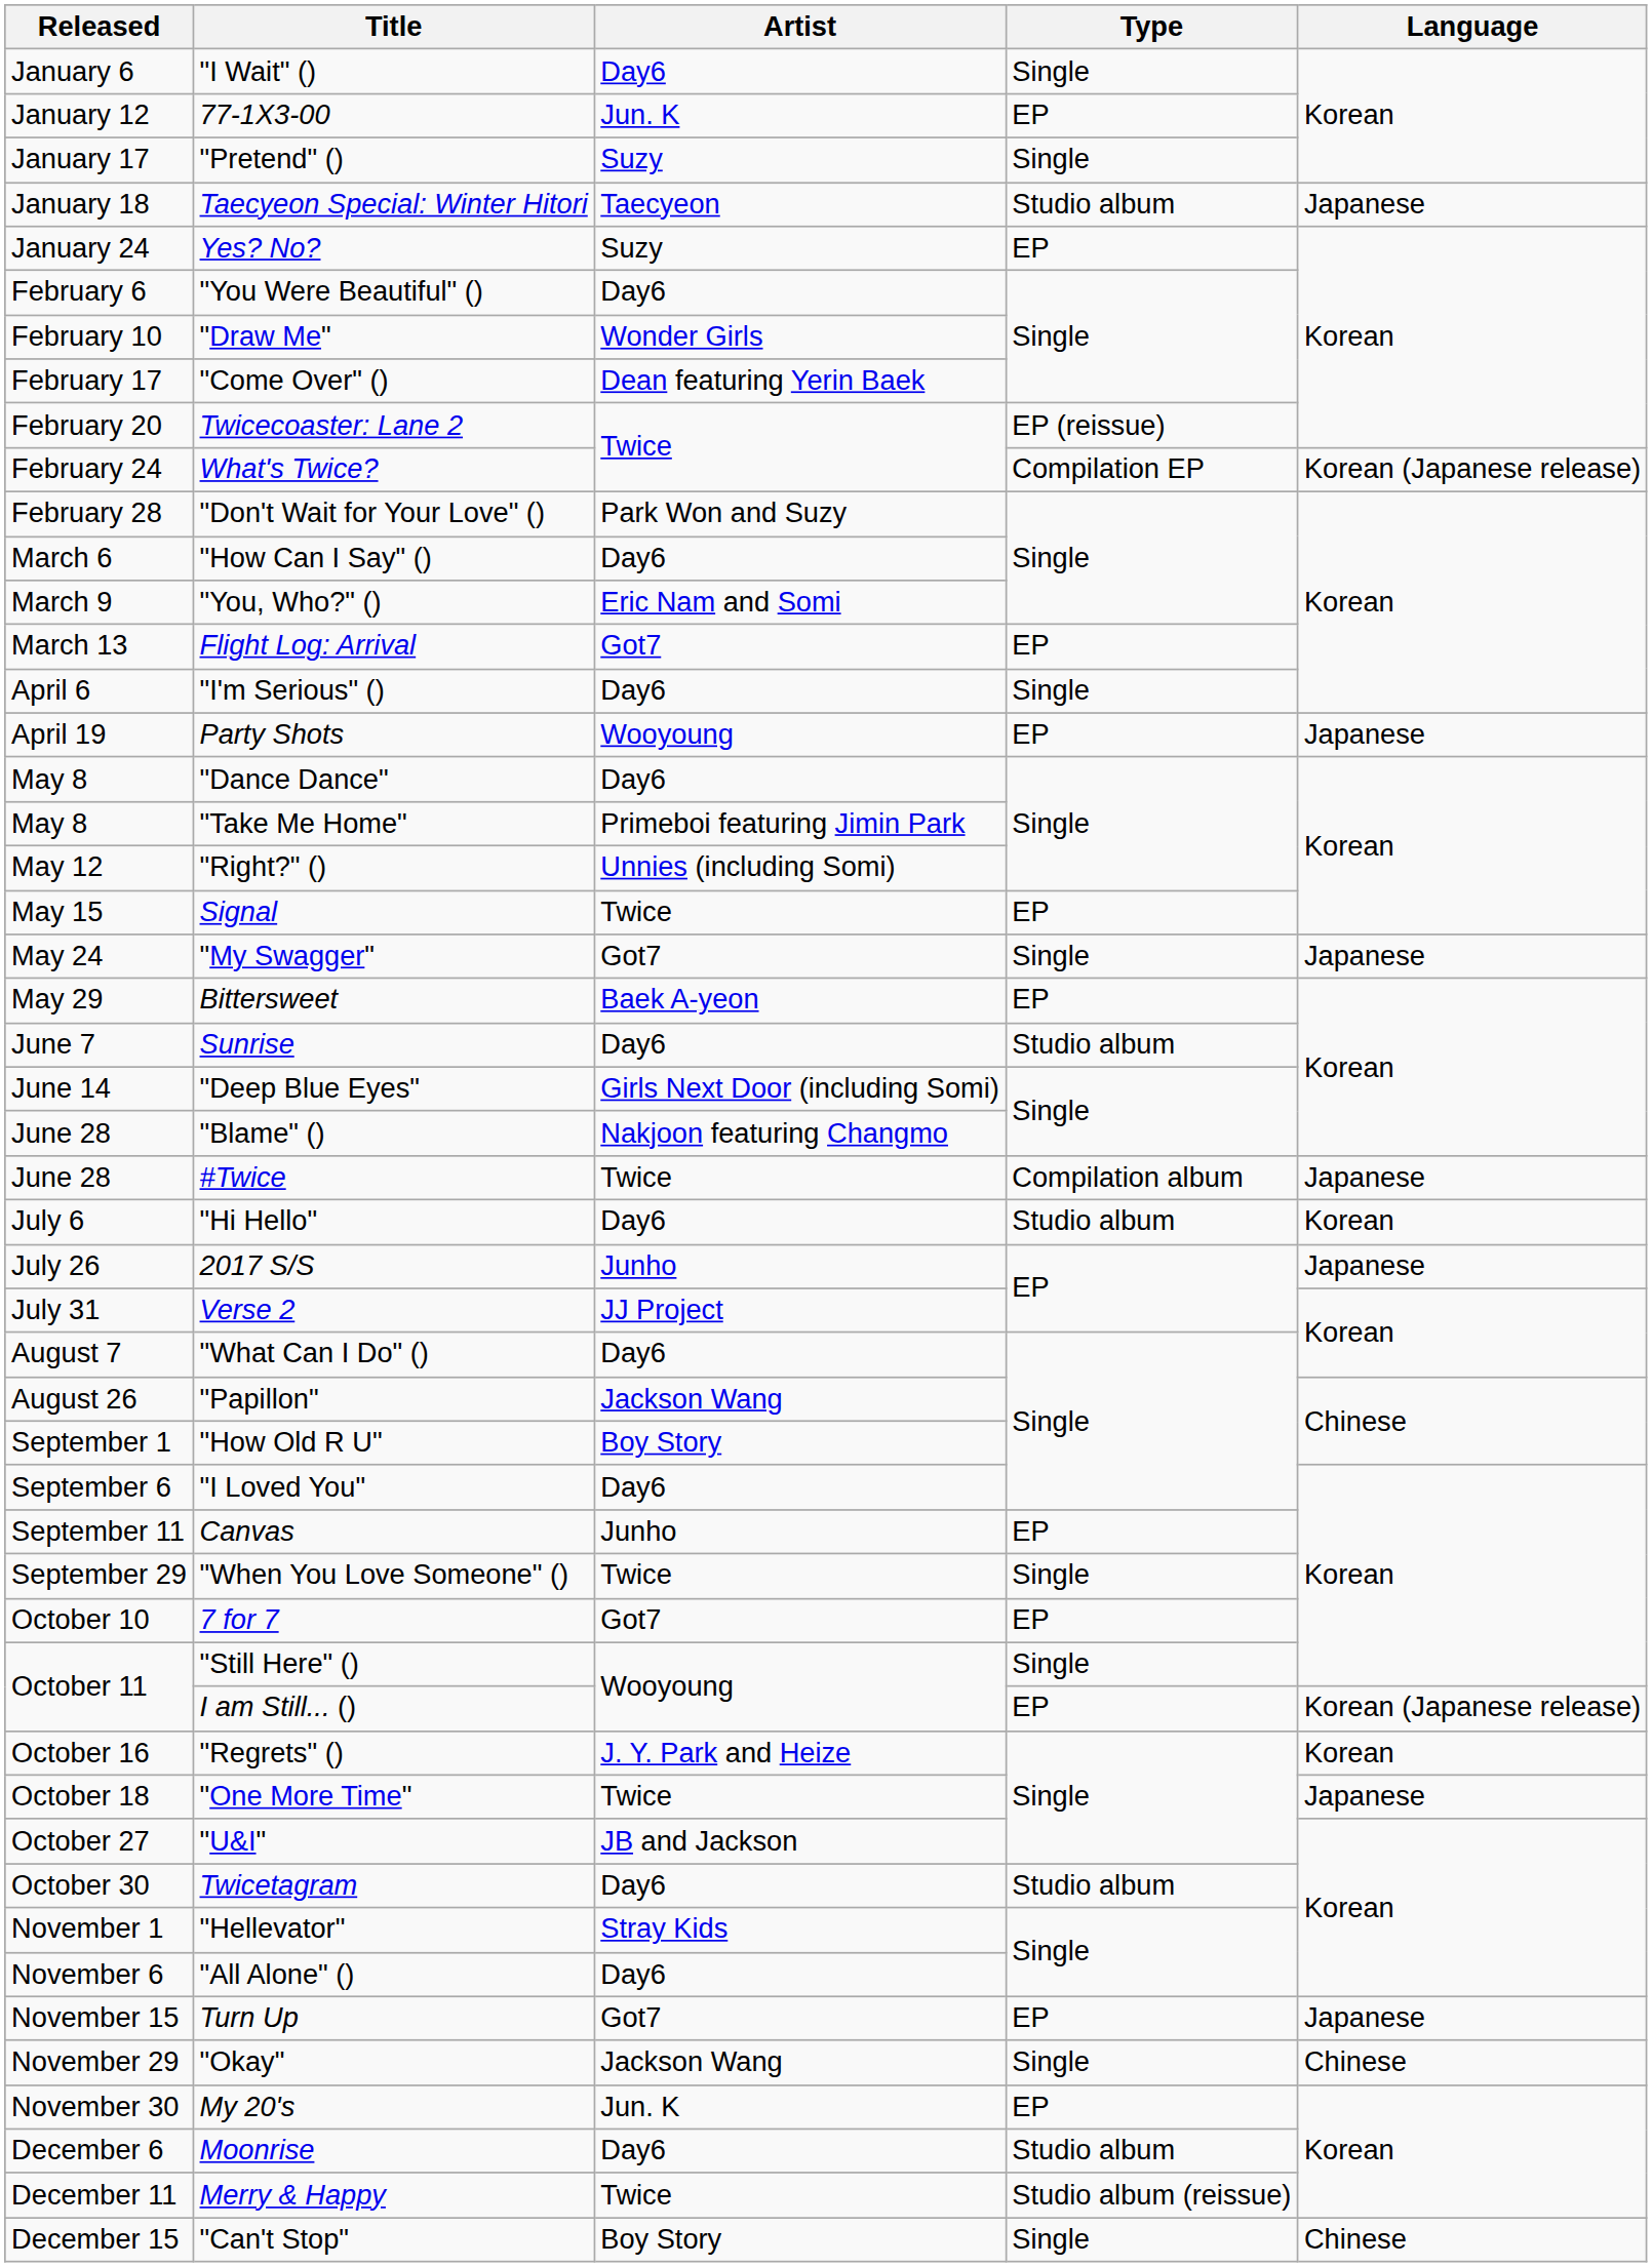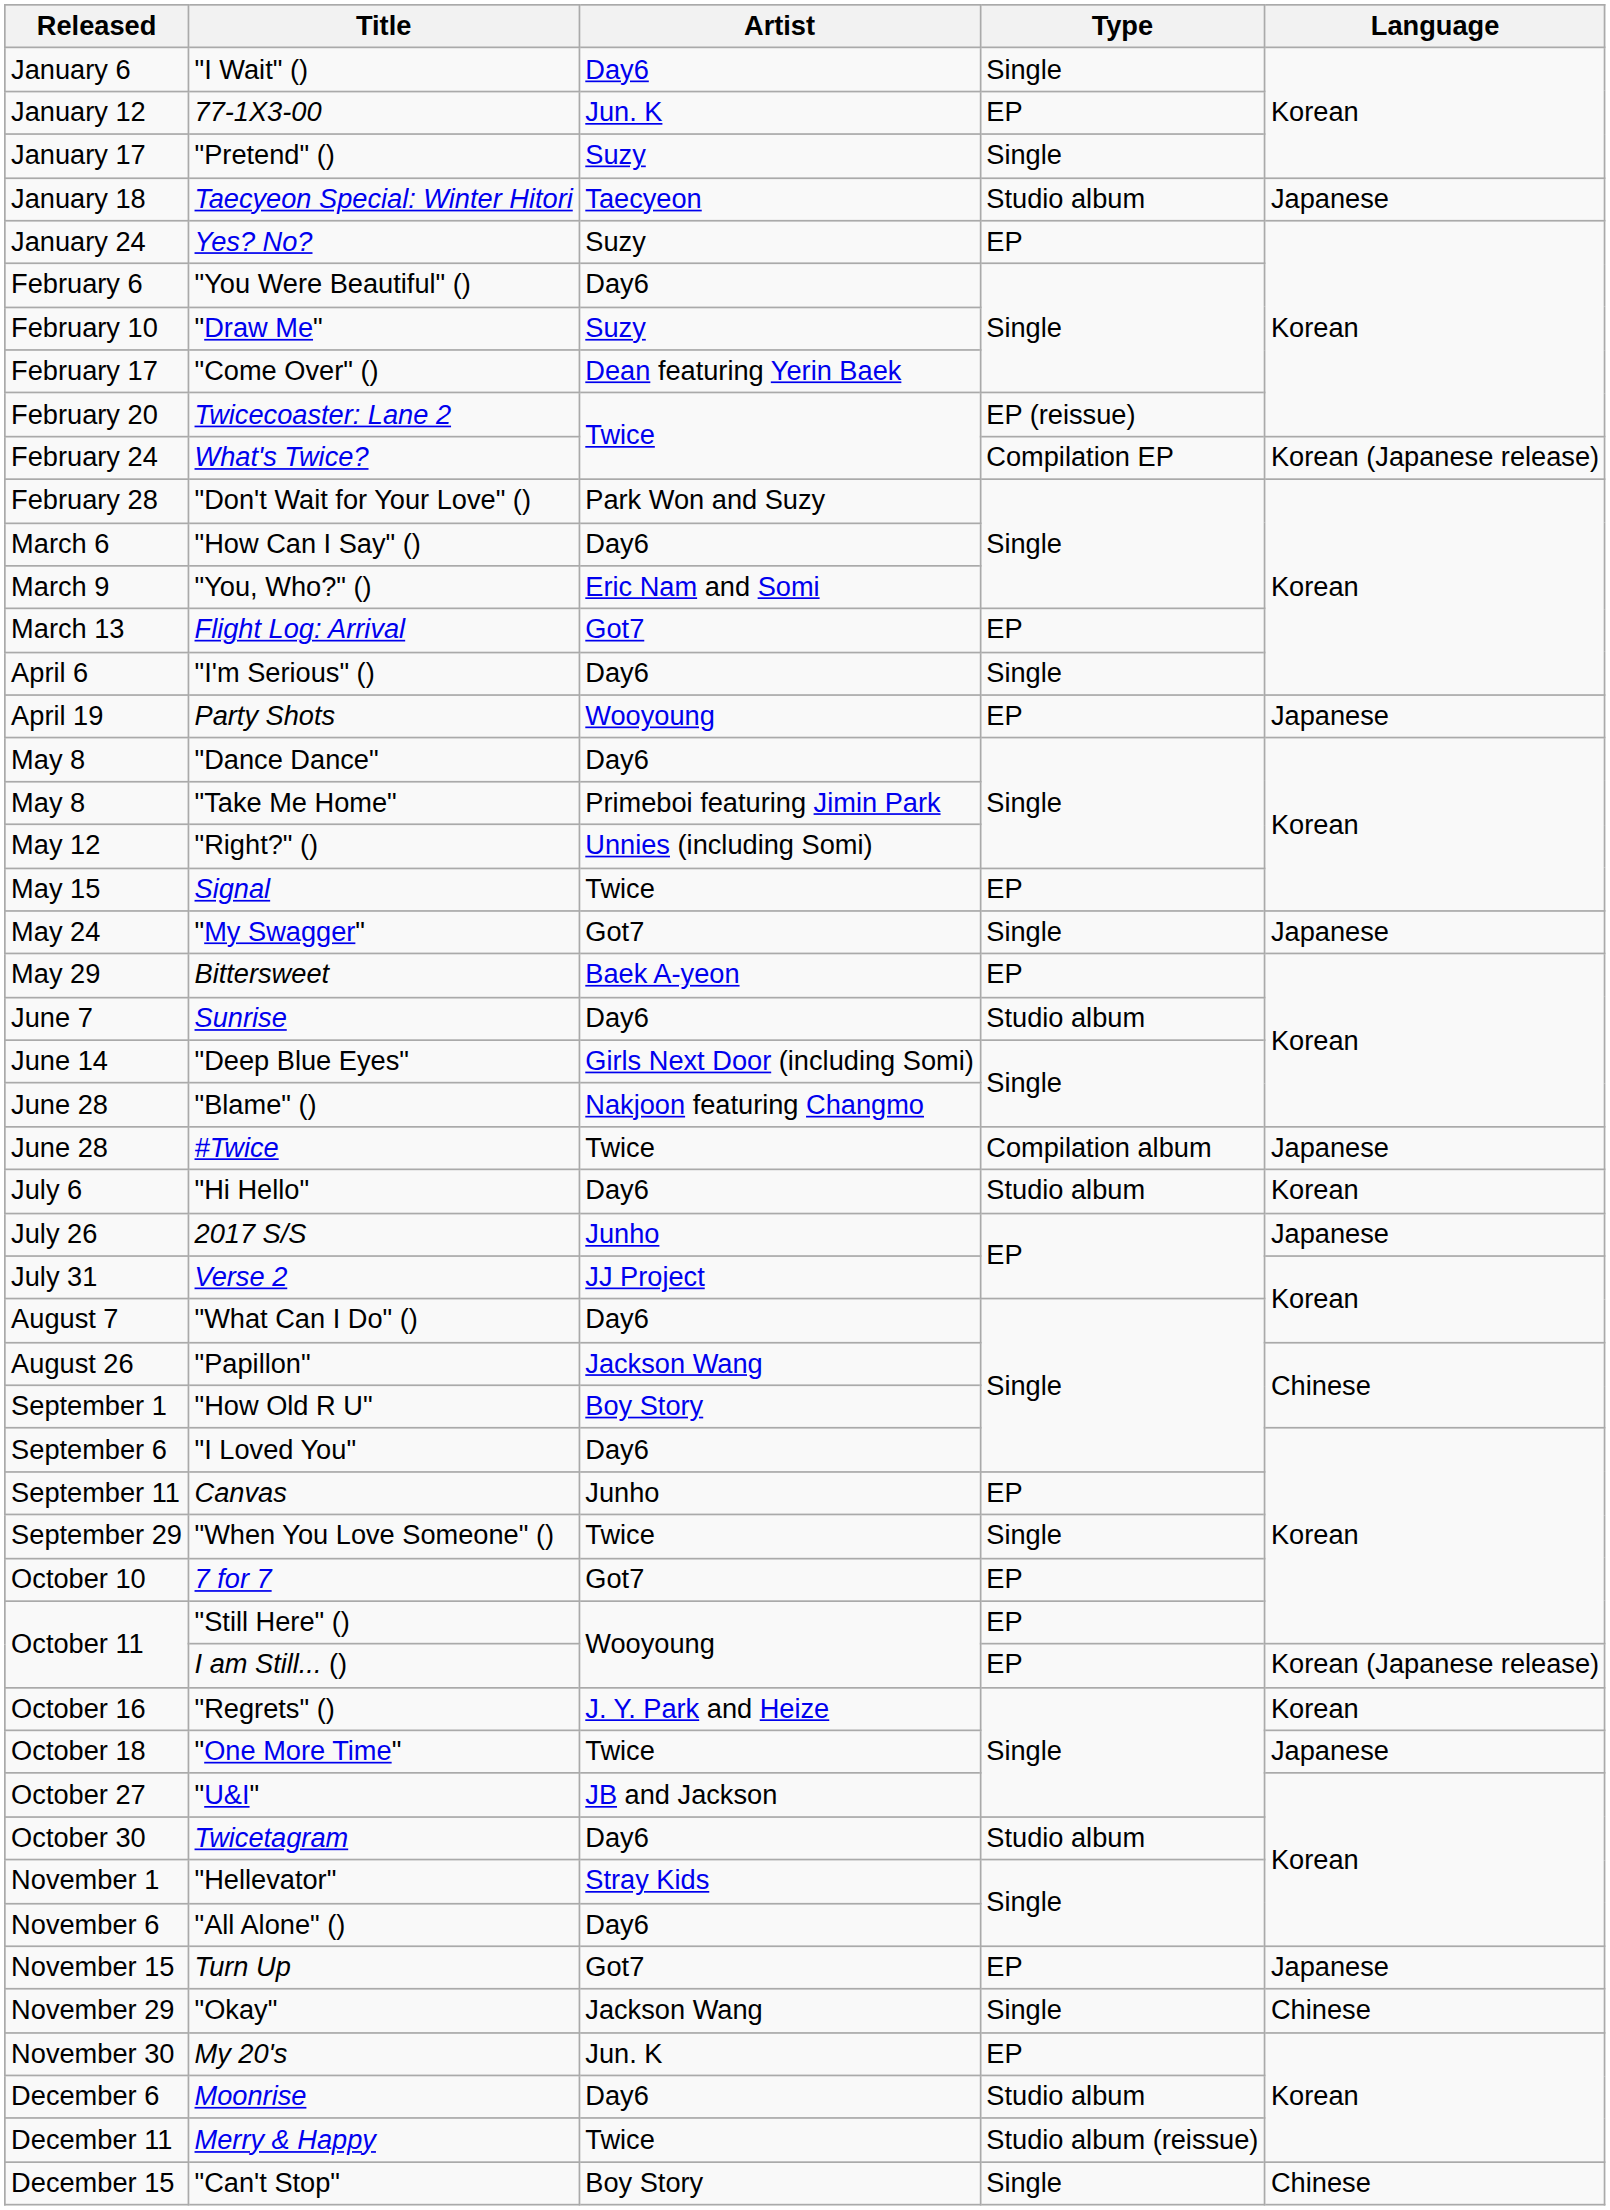 <table class="wikitable plainrowheaders">
 <tr>
 <th scope="col">Released</th>
 <th scope="col">Title</th>
 <th scope="col">Artist</th>
 <th scope="col">Type</th>
 <th scope="col">Language</th>
 </tr>
 <tr>
 <td>January 6</td>
 <td>"I Wait" ()</td>
 <td><a href='#'>Day6</a></td>
 <td>Single</td>
 <td rowspan="3">Korean</td>
 </tr>
 <tr>
 <td>January 12</td>
 <td><em>77-1X3-00</em></td>
 <td><a href='#'>Jun. K</a></td>
 <td>EP</td>
 </tr>
 <tr>
 <td>January 17</td>
 <td>"Pretend" ()</td>
 <td><a href='#'>Suzy</a></td>
 <td>Single</td>
 </tr>
 <tr>
 <td>January 18</td>
 <td><em><a href='#'>Taecyeon Special: Winter Hitori</a></em></td>
 <td><a href='#'>Taecyeon</a></td>
 <td>Studio album</td>
 <td rowspan="1">Japanese</td>
 </tr>
 <tr>
 <td>January 24</td>
 <td><em><a href='#'>Yes? No?</a></em></td>
 <td>Suzy</td>
 <td>EP</td>
 <td rowspan="5">Korean</td>
 </tr>
 <tr>
 <td>February 6</td>
 <td>"You Were Beautiful" ()</td>
 <td>Day6</td>
 <td rowspan="3">Single</td>
 </tr>
 <tr>
 <td>February 10</td>
 <td>"<a href='#'>Draw Me</a>"</td>
-<td><a href='#'>Wonder Girls</a></td>
+<td><a href='#'>Suzy</a></td>
 </tr>
 <tr>
 <td>February 17</td>
 <td>"Come Over" ()</td>
 <td><a href='#'>Dean</a> featuring <a href='#'>Yerin Baek</a></td>
 </tr>
 <tr>
 <td>February 20</td>
 <td><em><a href='#'>Twicecoaster: Lane 2</a></em></td>
 <td rowspan="2"><a href='#'>Twice</a></td>
 <td>EP (reissue)</td>
 </tr>
 <tr>
 <td>February 24</td>
 <td><em><a href='#'>What's Twice?</a></em></td>
 <td>Compilation EP</td>
 <td>Korean (Japanese release)</td>
 </tr>
 <tr>
 <td>February 28</td>
 <td>"Don't Wait for Your Love" ()</td>
 <td>Park Won and Suzy</td>
 <td rowspan="3">Single</td>
 <td rowspan="5">Korean</td>
 </tr>
 <tr>
 <td>March 6</td>
 <td>"How Can I Say" ()</td>
 <td>Day6</td>
 </tr>
 <tr>
 <td>March 9</td>
 <td>"You, Who?" ()</td>
 <td><a href='#'>Eric Nam</a> and <a href='#'>Somi</a></td>
 </tr>
 <tr>
 <td>March 13</td>
 <td><em><a href='#'>Flight Log: Arrival</a></em></td>
 <td><a href='#'>Got7</a></td>
 <td>EP</td>
 </tr>
 <tr>
 <td>April 6</td>
 <td>"I'm Serious" ()</td>
 <td>Day6</td>
 <td>Single</td>
 </tr>
 <tr>
 <td>April 19</td>
 <td><em>Party Shots</em></td>
 <td><a href='#'>Wooyoung</a></td>
 <td>EP</td>
 <td>Japanese</td>
 </tr>
 <tr>
 <td>May 8</td>
 <td>"Dance Dance"</td>
 <td>Day6</td>
 <td rowspan="3">Single</td>
 <td rowspan="4">Korean</td>
 </tr>
 <tr>
 <td>May 8</td>
 <td>"Take Me Home"</td>
 <td>Primeboi featuring <a href='#'>Jimin Park</a></td>
 </tr>
 <tr>
 <td>May 12</td>
 <td>"Right?" ()</td>
 <td><a href='#'>Unnies</a> (including Somi)</td>
 </tr>
 <tr>
 <td>May 15</td>
 <td><em><a href='#'>Signal</a></em></td>
 <td>Twice</td>
 <td>EP</td>
 </tr>
 <tr>
 <td>May 24</td>
 <td>"<a href='#'>My Swagger</a>"</td>
 <td>Got7</td>
 <td>Single</td>
 <td>Japanese</td>
 </tr>
 <tr>
 <td>May 29</td>
 <td><em>Bittersweet</em></td>
 <td><a href='#'>Baek A-yeon</a></td>
 <td>EP</td>
 <td rowspan="4">Korean</td>
 </tr>
 <tr>
 <td>June 7</td>
 <td><em><a href='#'>Sunrise</a></em></td>
 <td>Day6</td>
 <td>Studio album</td>
 </tr>
 <tr>
 <td>June 14</td>
 <td>"Deep Blue Eyes"</td>
 <td><a href='#'>Girls Next Door</a> (including Somi)</td>
 <td rowspan="2">Single</td>
 </tr>
 <tr>
 <td>June 28</td>
 <td>"Blame" ()</td>
 <td><a href='#'>Nakjoon</a> featuring <a href='#'>Changmo</a></td>
 </tr>
 <tr>
 <td>June 28</td>
 <td><em><a href='#'>#Twice</a></em></td>
 <td>Twice</td>
 <td>Compilation album</td>
 <td>Japanese</td>
 </tr>
 <tr>
 <td>July 6</td>
 <td>"Hi Hello"</td>
 <td>Day6</td>
 <td>Studio album</td>
 <td>Korean</td>
 </tr>
 <tr>
 <td>July 26</td>
 <td><em>2017 S/S</em></td>
 <td><a href='#'>Junho</a></td>
 <td rowspan="2">EP</td>
 <td>Japanese</td>
 </tr>
 <tr>
 <td>July 31</td>
 <td><em><a href='#'>Verse 2</a></em></td>
 <td><a href='#'>JJ Project</a></td>
 <td rowspan="2">Korean</td>
 </tr>
 <tr>
 <td>August 7</td>
 <td>"What Can I Do" ()</td>
 <td>Day6</td>
 <td rowspan="4">Single</td>
 </tr>
 <tr>
 <td>August 26</td>
 <td>"Papillon"</td>
 <td><a href='#'>Jackson Wang</a></td>
 <td rowspan="2">Chinese</td>
 </tr>
 <tr>
 <td>September 1</td>
 <td>"How Old R U"</td>
 <td><a href='#'>Boy Story</a></td>
 </tr>
 <tr>
 <td>September 6</td>
 <td>"I Loved You"</td>
 <td>Day6</td>
 <td rowspan="5">Korean</td>
 </tr>
 <tr>
 <td>September 11</td>
 <td><em>Canvas</em></td>
 <td>Junho</td>
 <td>EP</td>
 </tr>
 <tr>
 <td>September 29</td>
 <td>"When You Love Someone" ()</td>
 <td>Twice</td>
 <td>Single</td>
 </tr>
 <tr>
 <td>October 10</td>
 <td><em><a href='#'>7 for 7</a></em></td>
 <td>Got7</td>
 <td>EP</td>
 </tr>
 <tr>
 <td rowspan="2">October 11</td>
 <td>"Still Here" ()</td>
 <td rowspan="2">Wooyoung</td>
-<td>Single</td>
+<td>EP</td>
 </tr>
 <tr>
 <td><em>I am Still...</em> ()</td>
 <td>EP</td>
 <td>Korean (Japanese release)</td>
 </tr>
 <tr>
 <td>October 16</td>
 <td>"Regrets" ()</td>
 <td><a href='#'>J. Y. Park</a> and <a href='#'>Heize</a></td>
 <td rowspan="3">Single</td>
 <td>Korean</td>
 </tr>
 <tr>
 <td>October 18</td>
 <td>"<a href='#'>One More Time</a>"</td>
 <td>Twice</td>
 <td>Japanese</td>
 </tr>
 <tr>
 <td>October 27</td>
 <td>"<a href='#'>U&I</a>"</td>
 <td><a href='#'>JB</a> and Jackson</td>
 <td rowspan="4">Korean</td>
 </tr>
 <tr>
 <td>October 30</td>
 <td><em><a href='#'>Twicetagram</a></em></td>
 <td>Day6</td>
 <td>Studio album</td>
 </tr>
 <tr>
 <td>November 1</td>
 <td>"Hellevator"</td>
 <td><a href='#'>Stray Kids</a></td>
 <td rowspan="2">Single</td>
 </tr>
 <tr>
 <td>November 6</td>
 <td>"All Alone" ()</td>
 <td>Day6</td>
 </tr>
 <tr>
 <td>November 15</td>
 <td><em>Turn Up</em></td>
 <td>Got7</td>
 <td>EP</td>
 <td>Japanese</td>
 </tr>
 <tr>
 <td>November 29</td>
 <td>"Okay"</td>
 <td>Jackson Wang</td>
 <td>Single</td>
 <td>Chinese</td>
 </tr>
 <tr>
 <td>November 30</td>
 <td><em>My 20's</em></td>
 <td>Jun. K</td>
 <td>EP</td>
 <td rowspan="3">Korean</td>
 </tr>
 <tr>
 <td>December 6</td>
 <td><em><a href='#'>Moonrise</a></em></td>
 <td>Day6</td>
 <td>Studio album</td>
 </tr>
 <tr>
 <td>December 11</td>
 <td><em><a href='#'>Merry & Happy</a></em></td>
 <td>Twice</td>
 <td>Studio album (reissue)</td>
 </tr>
 <tr>
 <td>December 15</td>
 <td>"Can't Stop"</td>
 <td>Boy Story</td>
 <td>Single</td>
 <td>Chinese</td>
 </tr>
 </table>
